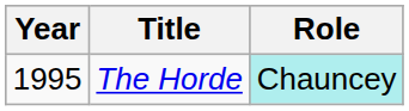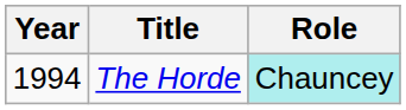 <table class="wikitable sortable">
 <tr>
 <th>Year</th>
 <th>Title</th>
 <th>Role</th>
 </tr>
 <tr>
-<td>1995</td>
+<td>1994</td>
 <td><em><a href='#'>The Horde</a></em></td>
 <td style="background: paleturquoise;">Chauncey</td>
 </tr>
 </table>
